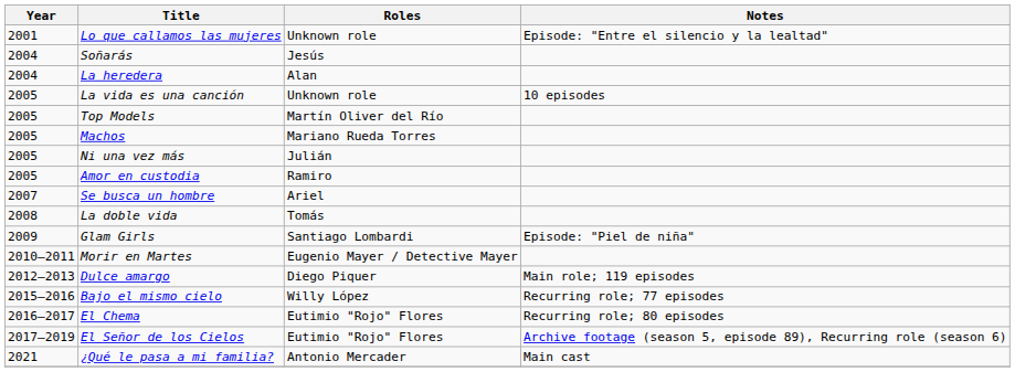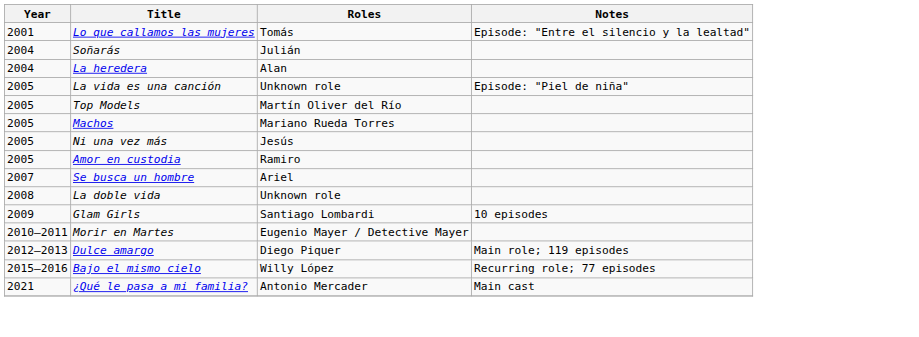 <table class="wikitable sortable">
 <tr>
 <th>Year</th>
 <th>Title</th>
 <th>Roles</th>
 <th>Notes</th>
 </tr>
 <tr>
 <td>2001</td>
 <td><em><a href='#'>Lo que callamos las mujeres</a></em></td>
-<td>Unknown role</td>
+<td>Tomás</td>
 <td>Episode: "Entre el silencio y la lealtad"</td>
 </tr>
 <tr>
 <td>2004</td>
 <td><em>Soñarás</em></td>
-<td>Jesús</td>
+<td>Julián</td>
 <td></td>
 </tr>
 <tr>
 <td>2004</td>
 <td><em><a href='#'>La heredera</a></em></td>
 <td>Alan</td>
 <td></td>
 </tr>
 <tr>
 <td>2005</td>
 <td><em>La vida es una canción</em></td>
 <td>Unknown role</td>
-<td>10 episodes</td>
+<td>Episode: "Piel de niña"</td>
 </tr>
 <tr>
 <td>2005</td>
 <td><em>Top Models</em></td>
 <td>Martín Oliver del Río</td>
 <td></td>
 </tr>
 <tr>
 <td>2005</td>
 <td><em><a href='#'>Machos</a></em></td>
 <td>Mariano Rueda Torres</td>
 <td></td>
 </tr>
 <tr>
 <td>2005</td>
 <td><em>Ni una vez más</em></td>
-<td>Julián</td>
+<td>Jesús</td>
 <td></td>
 </tr>
 <tr>
 <td>2005</td>
 <td><em><a href='#'>Amor en custodia</a></em></td>
 <td>Ramiro</td>
 <td></td>
 </tr>
 <tr>
 <td>2007</td>
 <td><em><a href='#'>Se busca un hombre</a></em></td>
 <td>Ariel</td>
 <td></td>
 </tr>
 <tr>
 <td>2008</td>
 <td><em>La doble vida</em></td>
-<td>Tomás</td>
+<td>Unknown role</td>
 <td></td>
 </tr>
 <tr>
 <td>2009</td>
 <td><em>Glam Girls</em></td>
 <td>Santiago Lombardi</td>
-<td>Episode: "Piel de niña"</td>
+<td>10 episodes</td>
 </tr>
 <tr>
 <td>2010–2011</td>
 <td><em>Morir en Martes</em></td>
 <td>Eugenio Mayer / Detective Mayer</td>
 <td></td>
 </tr>
 <tr>
 <td>2012–2013</td>
 <td><em><a href='#'>Dulce amargo</a></em></td>
 <td>Diego Piquer</td>
 <td>Main role; 119 episodes</td>
 </tr>
 <tr>
 <td>2015–2016</td>
 <td><em><a href='#'>Bajo el mismo cielo</a></em></td>
 <td>Willy López</td>
 <td>Recurring role; 77 episodes</td>
 </tr>
 <tr>
-<td>2016–2017</td>
-<td><em><a href='#'>El Chema</a></em></td>
-<td>Eutimio "Rojo" Flores</td>
-<td>Recurring role; 80 episodes</td>
-</tr>
-<tr>
-<td>2017–2019</td>
-<td><em><a href='#'>El Señor de los Cielos</a></em></td>
-<td>Eutimio "Rojo" Flores</td>
-<td><a href='#'>Archive footage</a> (season 5, episode 89), Recurring role (season 6)</td>
-</tr>
-<tr>
 <td>2021</td>
 <td><em><a href='#'>¿Qué le pasa a mi familia?</a></em></td>
 <td>Antonio Mercader</td>
 <td>Main cast</td>
 </tr>
 <tr>
 </tr>
 </table>
